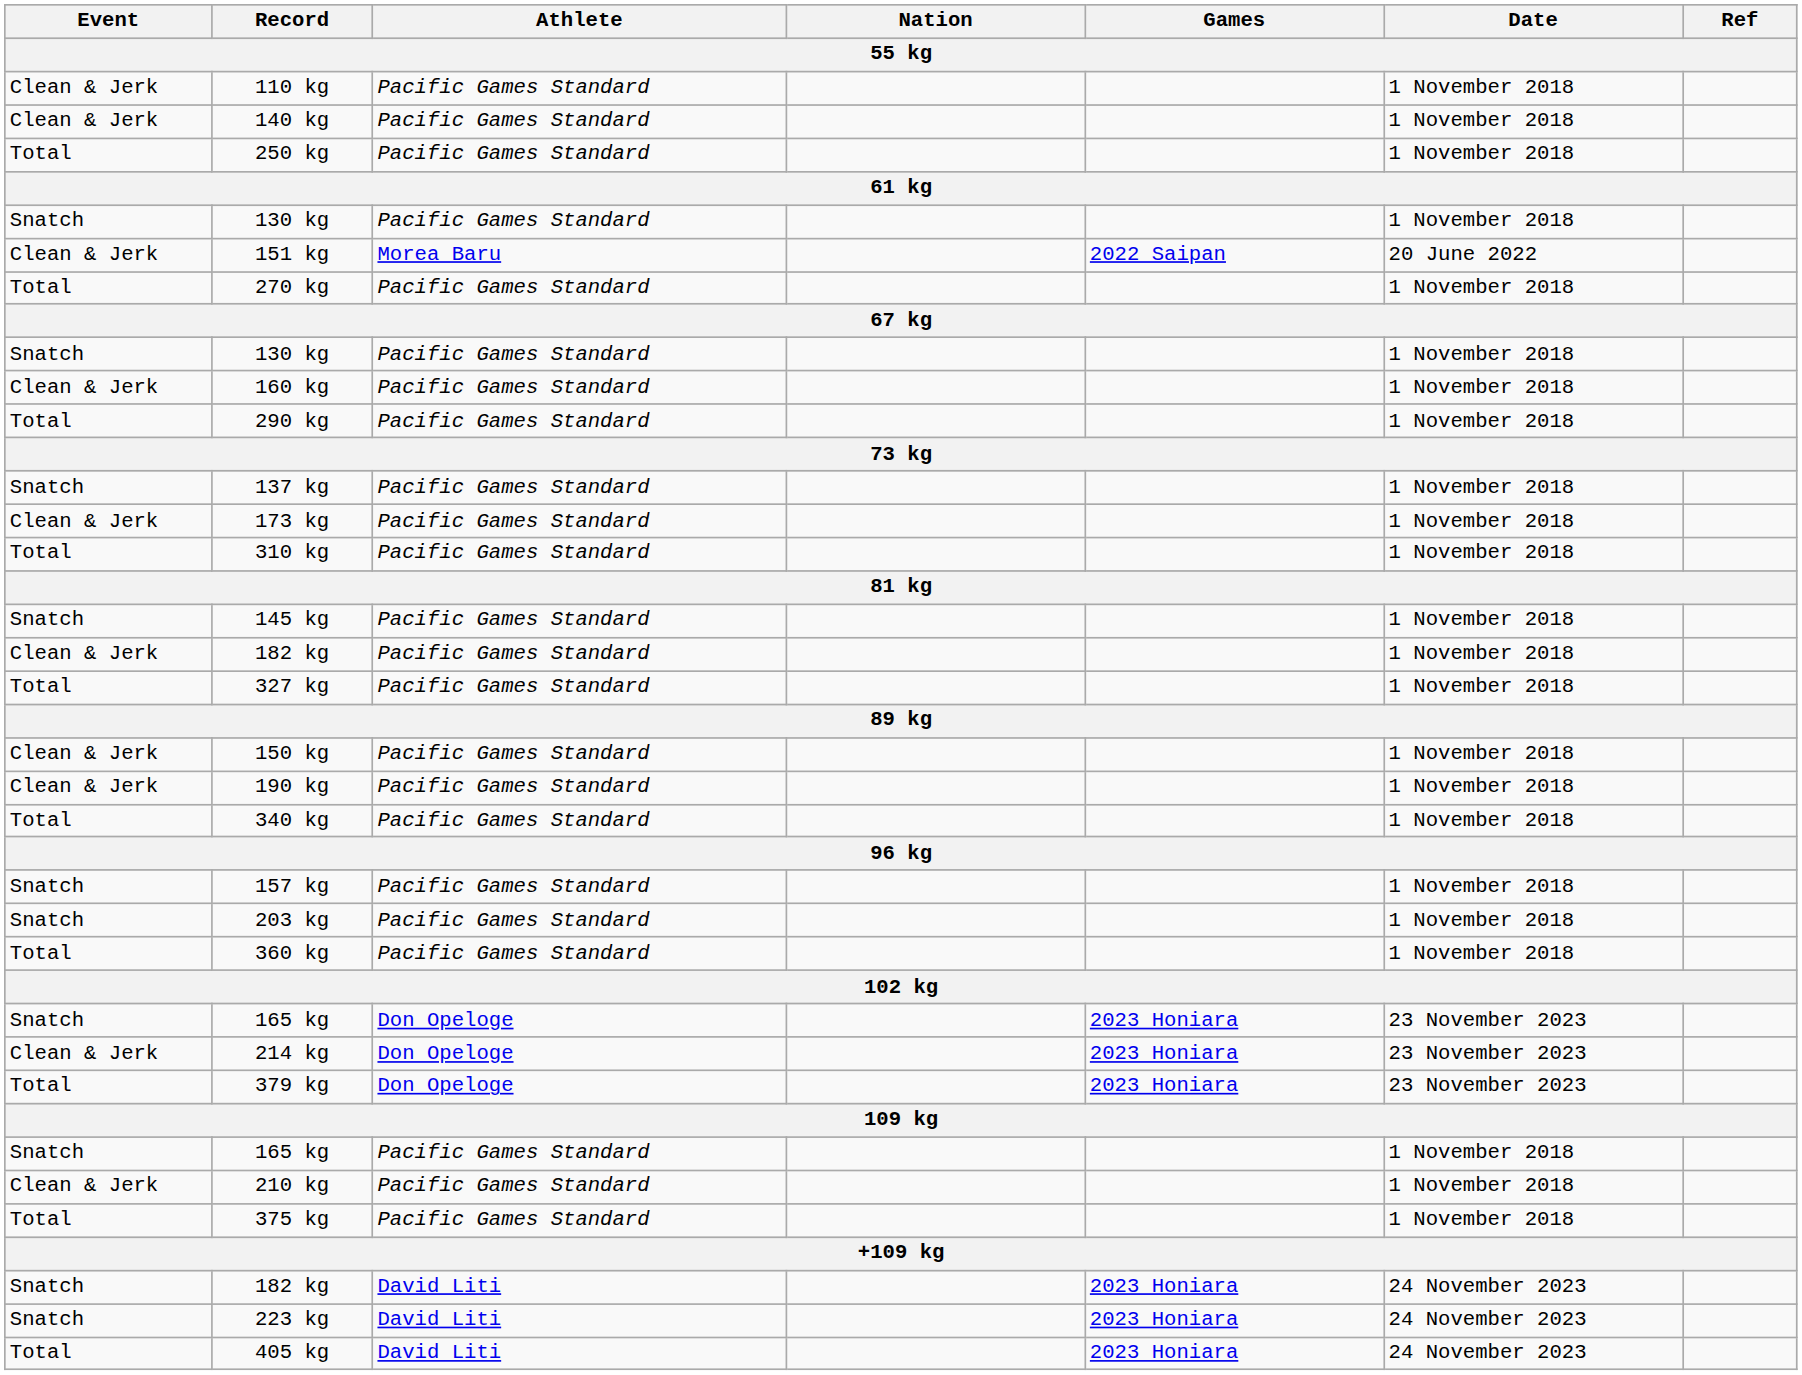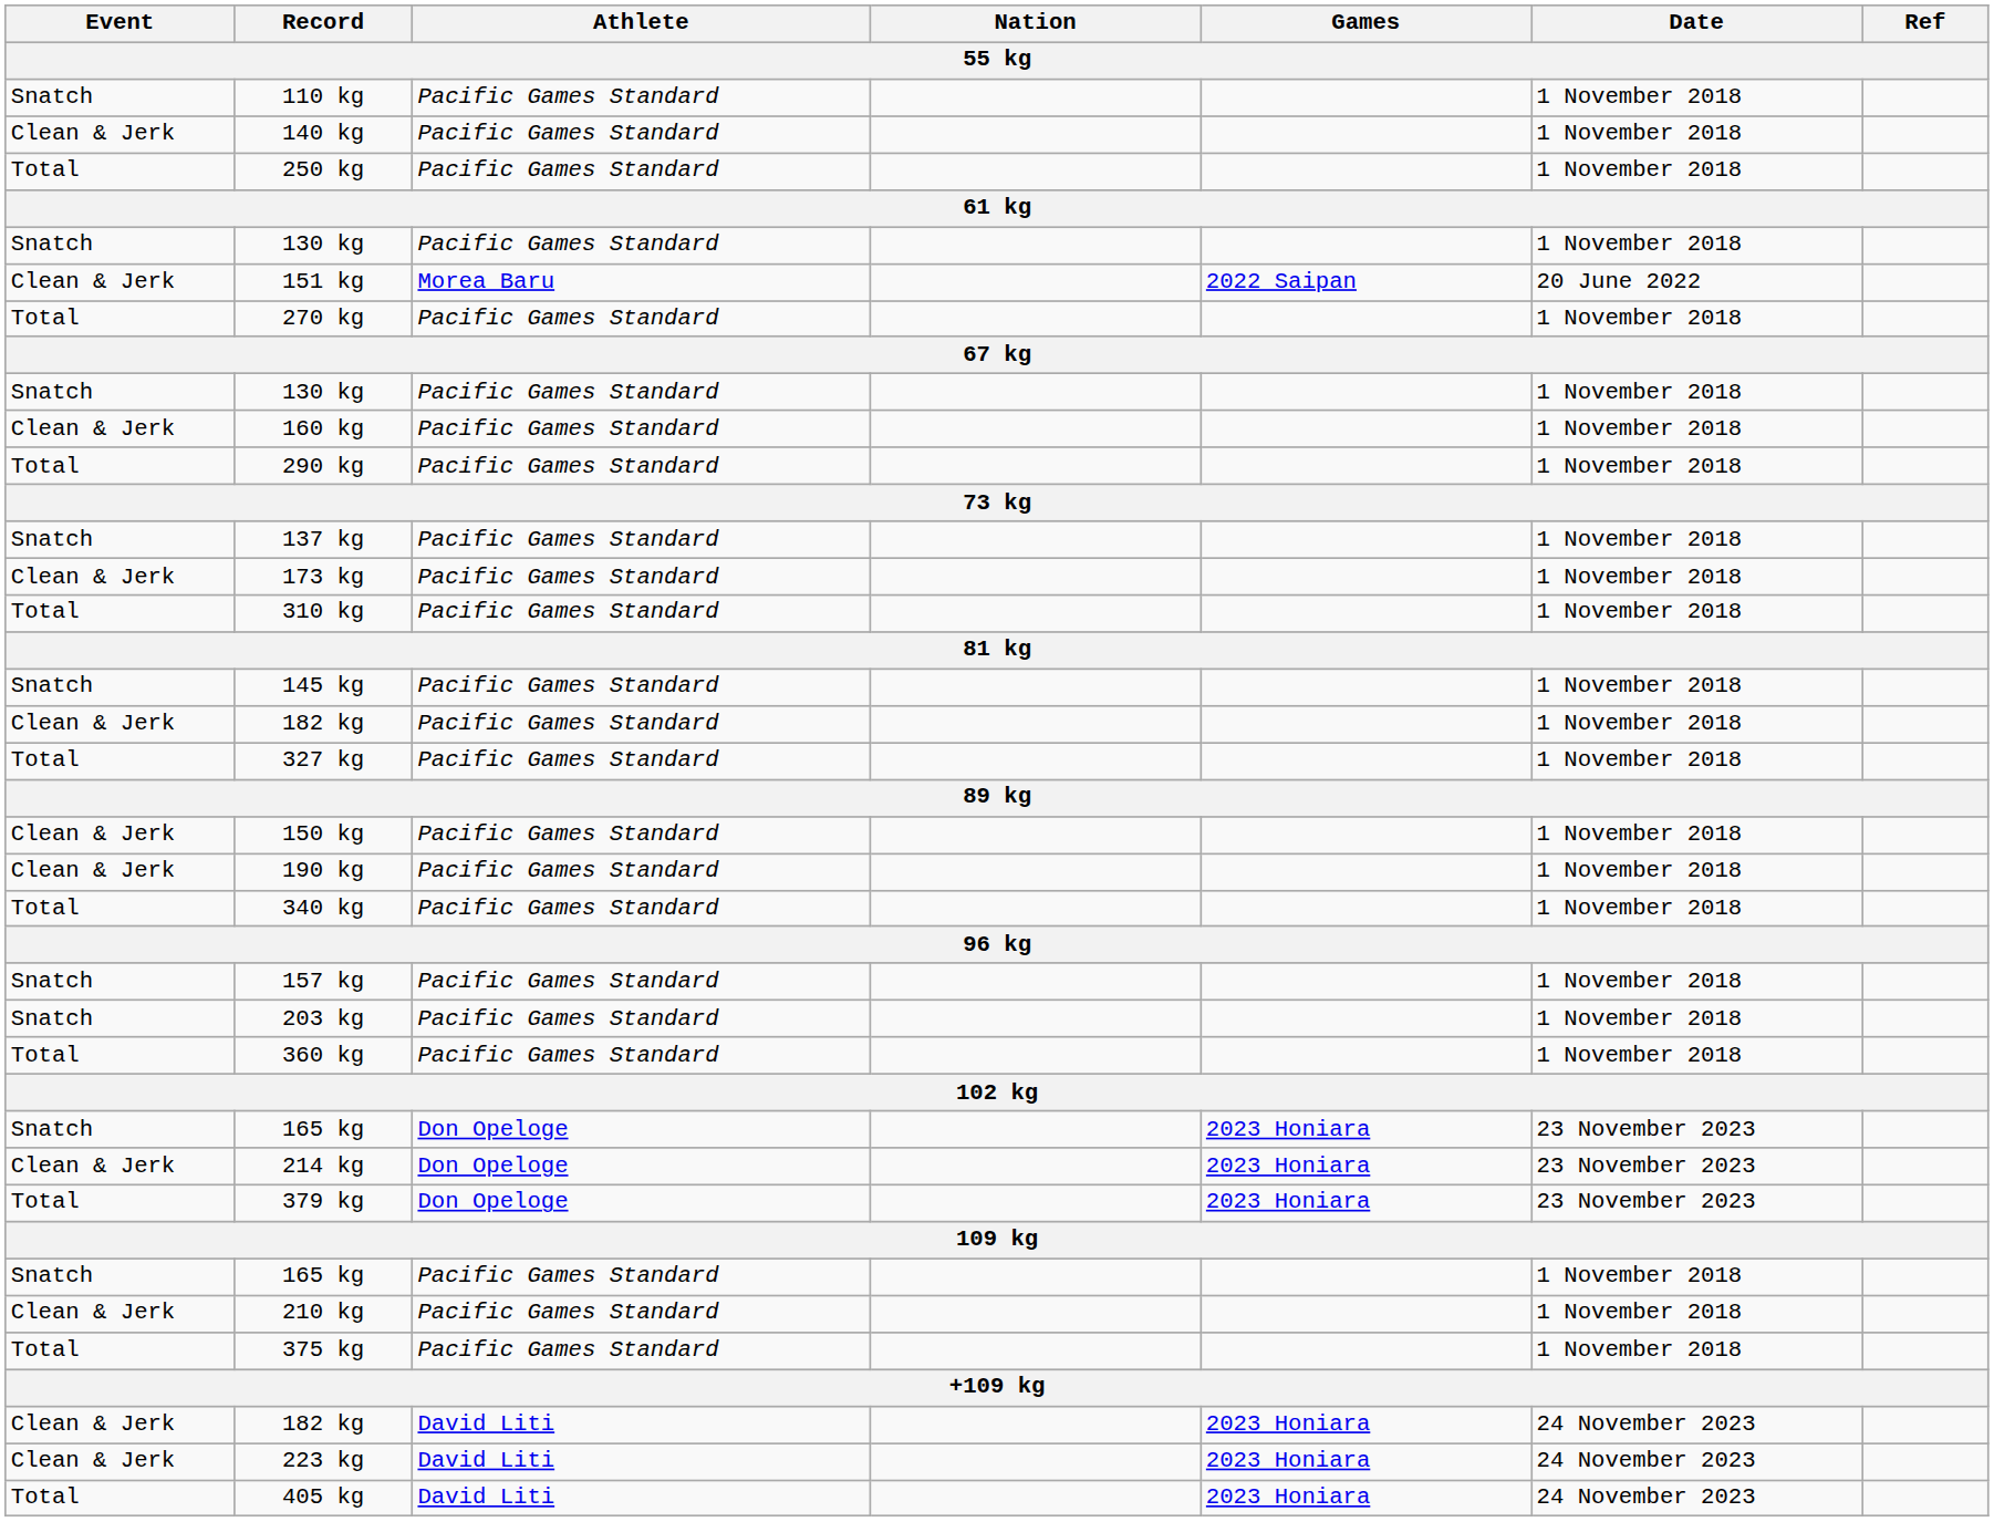 <table class="wikitable" style="font-size:95%; width: 85%;">
 <tr>
 <th width=9%>Event</th>
 <th width=7%>Record</th>
 <th width=18%>Athlete</th>
 <th width=13%>Nation</th>
 <th width=13%>Games</th>
 <th width=13%>Date</th>
 <th width=5%>Ref</th>
 </tr>
 <tr bgcolor="#DDDDDD">
 <th colspan=7>55 kg</th>
 </tr>
 <tr>
-<td>Clean & Jerk</td>
+<td>Snatch</td>
 <td align=center>110 kg</td>
 <td><em>Pacific Games Standard</em></td>
 <td></td>
 <td></td>
 <td>1 November 2018</td>
 <td></td>
 </tr>
 <tr>
 <td>Clean & Jerk</td>
 <td align=center>140 kg</td>
 <td><em>Pacific Games Standard</em></td>
 <td></td>
 <td></td>
 <td>1 November 2018</td>
 <td></td>
 </tr>
 <tr>
 <td>Total</td>
 <td align=center>250 kg</td>
 <td><em>Pacific Games Standard</em></td>
 <td></td>
 <td></td>
 <td>1 November 2018</td>
 <td></td>
 </tr>
 <tr bgcolor="#DDDDDD">
 <th colspan=7>61 kg</th>
 </tr>
 <tr>
 <td>Snatch</td>
 <td align=center>130 kg</td>
 <td><em>Pacific Games Standard</em></td>
 <td></td>
 <td></td>
 <td>1 November 2018</td>
 <td></td>
 </tr>
 <tr>
 <td>Clean & Jerk</td>
 <td align=center>151 kg</td>
 <td><a href='#'>Morea Baru</a></td>
 <td></td>
 <td><a href='#'>2022 Saipan</a></td>
 <td>20 June 2022</td>
 <td></td>
 </tr>
 <tr>
 <td>Total</td>
 <td align=center>270 kg</td>
 <td><em>Pacific Games Standard</em></td>
 <td></td>
 <td></td>
 <td>1 November 2018</td>
 <td></td>
 </tr>
 <tr bgcolor="#DDDDDD">
 <th colspan=7>67 kg</th>
 </tr>
 <tr>
 <td>Snatch</td>
 <td align=center>130 kg</td>
 <td><em>Pacific Games Standard</em></td>
 <td></td>
 <td></td>
 <td>1 November 2018</td>
 <td></td>
 </tr>
 <tr>
 <td>Clean & Jerk</td>
 <td align=center>160 kg</td>
 <td><em>Pacific Games Standard</em></td>
 <td></td>
 <td></td>
 <td>1 November 2018</td>
 <td></td>
 </tr>
 <tr>
 <td>Total</td>
 <td align=center>290 kg</td>
 <td><em>Pacific Games Standard</em></td>
 <td></td>
 <td></td>
 <td>1 November 2018</td>
 <td></td>
 </tr>
 <tr bgcolor="#DDDDDD">
 <th colspan=7>73 kg</th>
 </tr>
 <tr>
 <td>Snatch</td>
 <td align=center>137 kg</td>
 <td><em>Pacific Games Standard</em></td>
 <td></td>
 <td></td>
 <td>1 November 2018</td>
 <td></td>
 </tr>
 <tr>
 <td>Clean & Jerk</td>
 <td align=center>173 kg</td>
 <td><em>Pacific Games Standard</em></td>
 <td></td>
 <td></td>
 <td>1 November 2018</td>
 <td></td>
 </tr>
 <tr>
 <td>Total</td>
 <td align=center>310 kg</td>
 <td><em>Pacific Games Standard</em></td>
 <td></td>
 <td></td>
 <td>1 November 2018</td>
 <td></td>
 </tr>
 <tr bgcolor="#DDDDDD">
 <th colspan=7>81 kg</th>
 </tr>
 <tr>
 <td>Snatch</td>
 <td align=center>145 kg</td>
 <td><em>Pacific Games Standard</em></td>
 <td></td>
 <td></td>
 <td>1 November 2018</td>
 <td></td>
 </tr>
 <tr>
 <td>Clean & Jerk</td>
 <td align=center>182 kg</td>
 <td><em>Pacific Games Standard</em></td>
 <td></td>
 <td></td>
 <td>1 November 2018</td>
 <td></td>
 </tr>
 <tr>
 <td>Total</td>
 <td align=center>327 kg</td>
 <td><em>Pacific Games Standard</em></td>
 <td></td>
 <td></td>
 <td>1 November 2018</td>
 <td></td>
 </tr>
 <tr bgcolor="#DDDDDD">
 <th colspan=7>89 kg</th>
 </tr>
 <tr>
 <td>Clean & Jerk</td>
 <td align=center>150 kg</td>
 <td><em>Pacific Games Standard</em></td>
 <td></td>
 <td></td>
 <td>1 November 2018</td>
 <td></td>
 </tr>
 <tr>
 <td>Clean & Jerk</td>
 <td align=center>190 kg</td>
 <td><em>Pacific Games Standard</em></td>
 <td></td>
 <td></td>
 <td>1 November 2018</td>
 <td></td>
 </tr>
 <tr>
 <td>Total</td>
 <td align=center>340 kg</td>
 <td><em>Pacific Games Standard</em></td>
 <td></td>
 <td></td>
 <td>1 November 2018</td>
 <td></td>
 </tr>
 <tr bgcolor="#DDDDDD">
 <th colspan=7>96 kg</th>
 </tr>
 <tr>
 <td>Snatch</td>
 <td align=center>157 kg</td>
 <td><em>Pacific Games Standard</em></td>
 <td></td>
 <td></td>
 <td>1 November 2018</td>
 <td></td>
 </tr>
 <tr>
 <td>Snatch</td>
 <td align=center>203 kg</td>
 <td><em>Pacific Games Standard</em></td>
 <td></td>
 <td></td>
 <td>1 November 2018</td>
 <td></td>
 </tr>
 <tr>
 <td>Total</td>
 <td align=center>360 kg</td>
 <td><em>Pacific Games Standard</em></td>
 <td></td>
 <td></td>
 <td>1 November 2018</td>
 <td></td>
 </tr>
 <tr bgcolor="#DDDDDD">
 <th colspan=7>102 kg</th>
 </tr>
 <tr>
 <td>Snatch</td>
 <td align=center>165 kg</td>
 <td><a href='#'>Don Opeloge</a></td>
 <td></td>
 <td><a href='#'>2023 Honiara</a></td>
 <td>23 November 2023</td>
 <td></td>
 </tr>
 <tr>
 <td>Clean & Jerk</td>
 <td align=center>214 kg</td>
 <td><a href='#'>Don Opeloge</a></td>
 <td></td>
 <td><a href='#'>2023 Honiara</a></td>
 <td>23 November 2023</td>
 <td></td>
 </tr>
 <tr>
 <td>Total</td>
 <td align=center>379 kg</td>
 <td><a href='#'>Don Opeloge</a></td>
 <td></td>
 <td><a href='#'>2023 Honiara</a></td>
 <td>23 November 2023</td>
 <td></td>
 </tr>
 <tr bgcolor="#DDDDDD">
 <th colspan=7>109 kg</th>
 </tr>
 <tr>
 <td>Snatch</td>
 <td align=center>165 kg</td>
 <td><em>Pacific Games Standard</em></td>
 <td></td>
 <td></td>
 <td>1 November 2018</td>
 <td></td>
 </tr>
 <tr>
 <td>Clean & Jerk</td>
 <td align=center>210 kg</td>
 <td><em>Pacific Games Standard</em></td>
 <td></td>
 <td></td>
 <td>1 November 2018</td>
 <td></td>
 </tr>
 <tr>
 <td>Total</td>
 <td align=center>375 kg</td>
 <td><em>Pacific Games Standard</em></td>
 <td></td>
 <td></td>
 <td>1 November 2018</td>
 <td></td>
 </tr>
 <tr bgcolor="#DDDDDD">
 <th colspan=7>+109 kg</th>
 </tr>
 <tr>
-<td>Snatch</td>
+<td>Clean & Jerk</td>
 <td align=center>182 kg</td>
 <td><a href='#'>David Liti</a></td>
 <td></td>
 <td><a href='#'>2023 Honiara</a></td>
 <td>24 November 2023</td>
 <td></td>
 </tr>
 <tr>
-<td>Snatch</td>
+<td>Clean & Jerk</td>
 <td align=center>223 kg</td>
 <td><a href='#'>David Liti</a></td>
 <td></td>
 <td><a href='#'>2023 Honiara</a></td>
 <td>24 November 2023</td>
 <td></td>
 </tr>
 <tr>
 <td>Total</td>
 <td align=center>405 kg</td>
 <td><a href='#'>David Liti</a></td>
 <td></td>
 <td><a href='#'>2023 Honiara</a></td>
 <td>24 November 2023</td>
 <td></td>
 </tr>
 </table>
